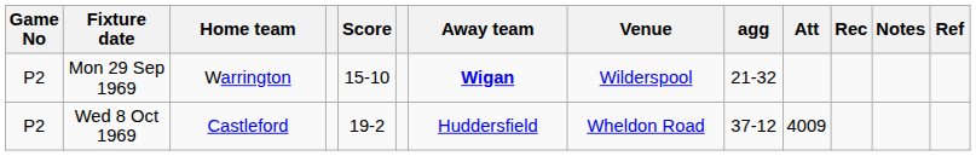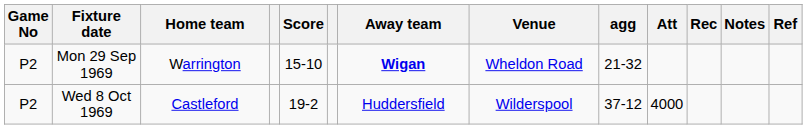 <table class="wikitable" style="text-align:center;">
 <tr>
 <th width=20 abbr="No">Game No</th>
 <th width=100 abbr="Date">Fixture date</th>
 <th width=150 abbr="Home team">Home team</th>
 <th width=5 abbr="space"></th>
 <th width=20 abbr="Score">Score</th>
 <th width=5 abbr="space"></th>
 <th width=150 abbr="Away team">Away team</th>
 <th width=150 abbr="Venue">Venue</th>
 <th width=50 abbr="Agg">agg</th>
 <th width=30 abbr="Att">Att</th>
 <th width=30 abbr="Rec">Rec</th>
 <th width=20 abbr="Notes">Notes</th>
 <th width=30 abbr="Ref">Ref</th>
 </tr>
 <tr>
 <td>P2</td>
 <td>Mon 29 Sep 1969</td>
 <td>W<a href='#'>arrington</a></td>
 <td></td>
 <td>15-10</td>
 <td></td>
 <td><strong><a href='#'>Wigan</a></strong></td>
-<td><a href='#'>Wilderspool</a></td>
+<td><a href='#'>Wheldon Road</a></td>
 <td>21-32</td>
 <td></td>
 <td></td>
 <td></td>
 <td></td>
 </tr>
 <tr>
 <td>P2</td>
 <td>Wed 8 Oct 1969</td>
 <td><a href='#'>Castleford</a></td>
 <td></td>
 <td>19-2</td>
 <td></td>
 <td><a href='#'>Huddersfield</a></td>
-<td><a href='#'>Wheldon Road</a></td>
+<td><a href='#'>Wilderspool</a></td>
 <td>37-12</td>
-<td>4009</td>
+<td>4000</td>
 <td></td>
 <td></td>
 <td></td>
 </tr>
 </table>
